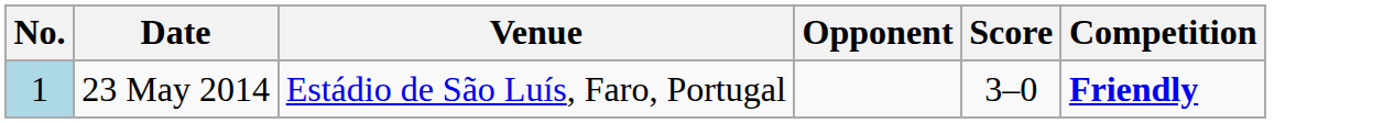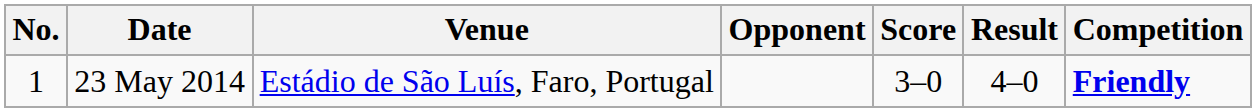 <table class="wikitable">
 <tr>
 <th>No.</th>
 <th>Date</th>
 <th>Venue</th>
 <th>Opponent</th>
 <th>Score</th>
+<th>Result</th>
 <th>Competition</th>
 </tr>
 <tr>
-<td align=center style="background: lightblue;">1</td>
+<td align=center>1</td>
 <td>23 May 2014</td>
 <td><a href='#'>Estádio de São Luís</a>, Faro, Portugal</td>
 <td></td>
 <td align=center>3–0</td>
+<td align=center>4–0</td>
 <td><strong><a href='#'>Friendly</a></strong></td>
 </tr>
 </table>
